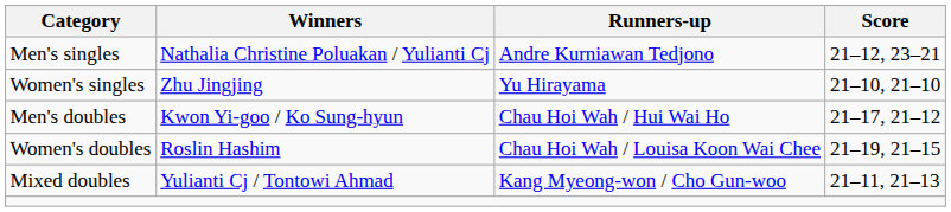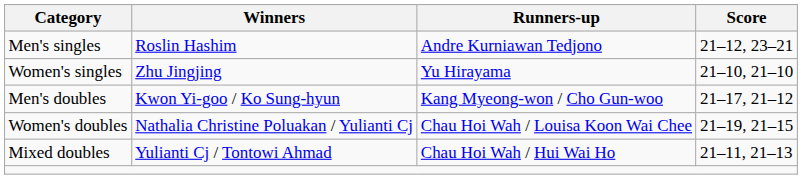 <table class=wikitable style="white-space:nowrap;">
 <tr>
 <th>Category</th>
 <th>Winners</th>
 <th>Runners-up</th>
 <th>Score</th>
 </tr>
 <tr>
 <td>Men's singles</td>
-<td> <a href='#'>Nathalia Christine Poluakan</a> / <a href='#'>Yulianti Cj</a></td>
+<td> <a href='#'>Roslin Hashim</a></td>
 <td> <a href='#'>Andre Kurniawan Tedjono</a></td>
 <td>21–12, 23–21</td>
 </tr>
 <tr>
 <td>Women's singles</td>
 <td> <a href='#'>Zhu Jingjing</a></td>
 <td> <a href='#'>Yu Hirayama</a></td>
 <td>21–10, 21–10</td>
 </tr>
 <tr>
 <td>Men's doubles</td>
 <td> <a href='#'>Kwon Yi-goo</a> / <a href='#'>Ko Sung-hyun</a></td>
-<td> <a href='#'>Chau Hoi Wah</a> / <a href='#'>Hui Wai Ho</a></td>
+<td> <a href='#'>Kang Myeong-won</a> / <a href='#'>Cho Gun-woo</a></td>
 <td>21–17, 21–12</td>
 </tr>
 <tr>
 <td>Women's doubles</td>
-<td> <a href='#'>Roslin Hashim</a></td>
+<td> <a href='#'>Nathalia Christine Poluakan</a> / <a href='#'>Yulianti Cj</a></td>
 <td> <a href='#'>Chau Hoi Wah</a> / <a href='#'>Louisa Koon Wai Chee</a></td>
 <td>21–19, 21–15</td>
 </tr>
 <tr>
 <td>Mixed doubles</td>
 <td> <a href='#'>Yulianti Cj</a> / <a href='#'>Tontowi Ahmad</a></td>
-<td> <a href='#'>Kang Myeong-won</a> / <a href='#'>Cho Gun-woo</a></td>
+<td> <a href='#'>Chau Hoi Wah</a> / <a href='#'>Hui Wai Ho</a></td>
 <td>21–11, 21–13</td>
 </tr>
 <tr>
 <td colspan=5 align=center></td>
 </tr>
 </table>
